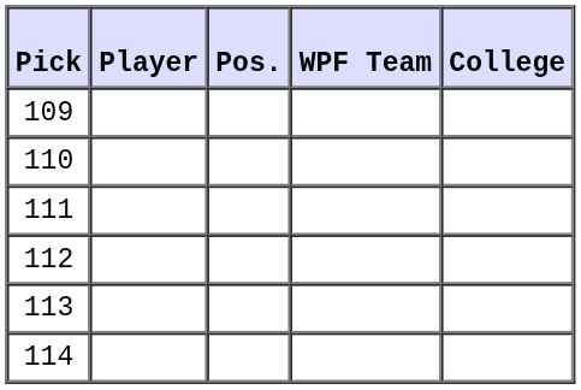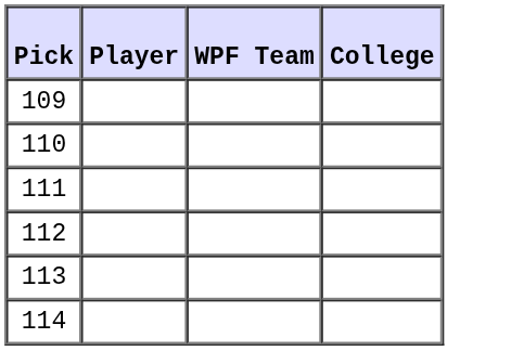 <table style="text-align: center" border="1" cellpadding="3" cellspacing="0">
 <tr>
 <th style="background:#ddf;"><br>Pick</th>
 <th style="background:#ddf;"><br>Player</th>
-<th style="background:#ddf;"><br>Pos.</th>
 <th style="background:#ddf;"><br>WPF Team</th>
 <th style="background:#ddf;"><br>College</th>
 </tr>
 <tr>
 <td>109</td>
-<td></td>
 <td></td>
 <td></td>
 <td></td>
 </tr>
 <tr>
 <td>110</td>
 <td></td>
 <td></td>
 <td></td>
-<td></td>
 </tr>
 <tr>
 <td>111</td>
-<td></td>
 <td></td>
 <td></td>
 <td></td>
 </tr>
 <tr>
 <td>112</td>
 <td></td>
 <td></td>
 <td></td>
-<td></td>
 </tr>
 <tr>
 <td>113</td>
-<td></td>
 <td></td>
 <td></td>
 <td></td>
 </tr>
 <tr>
 <td>114</td>
 <td></td>
 <td></td>
 <td></td>
-<td></td>
 </tr>
 </table>
